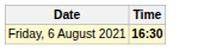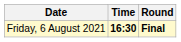 <table class="wikitable">
 <tr>
 <th>Date</th>
 <th>Time</th>
+<th>Round</th>
 </tr>
 <tr style=background:lemonchiffon>
 <td>Friday, 6 August 2021</td>
 <td><strong>16:30</strong></td>
+<td><strong>Final</strong></td>
 </tr>
 </table>
